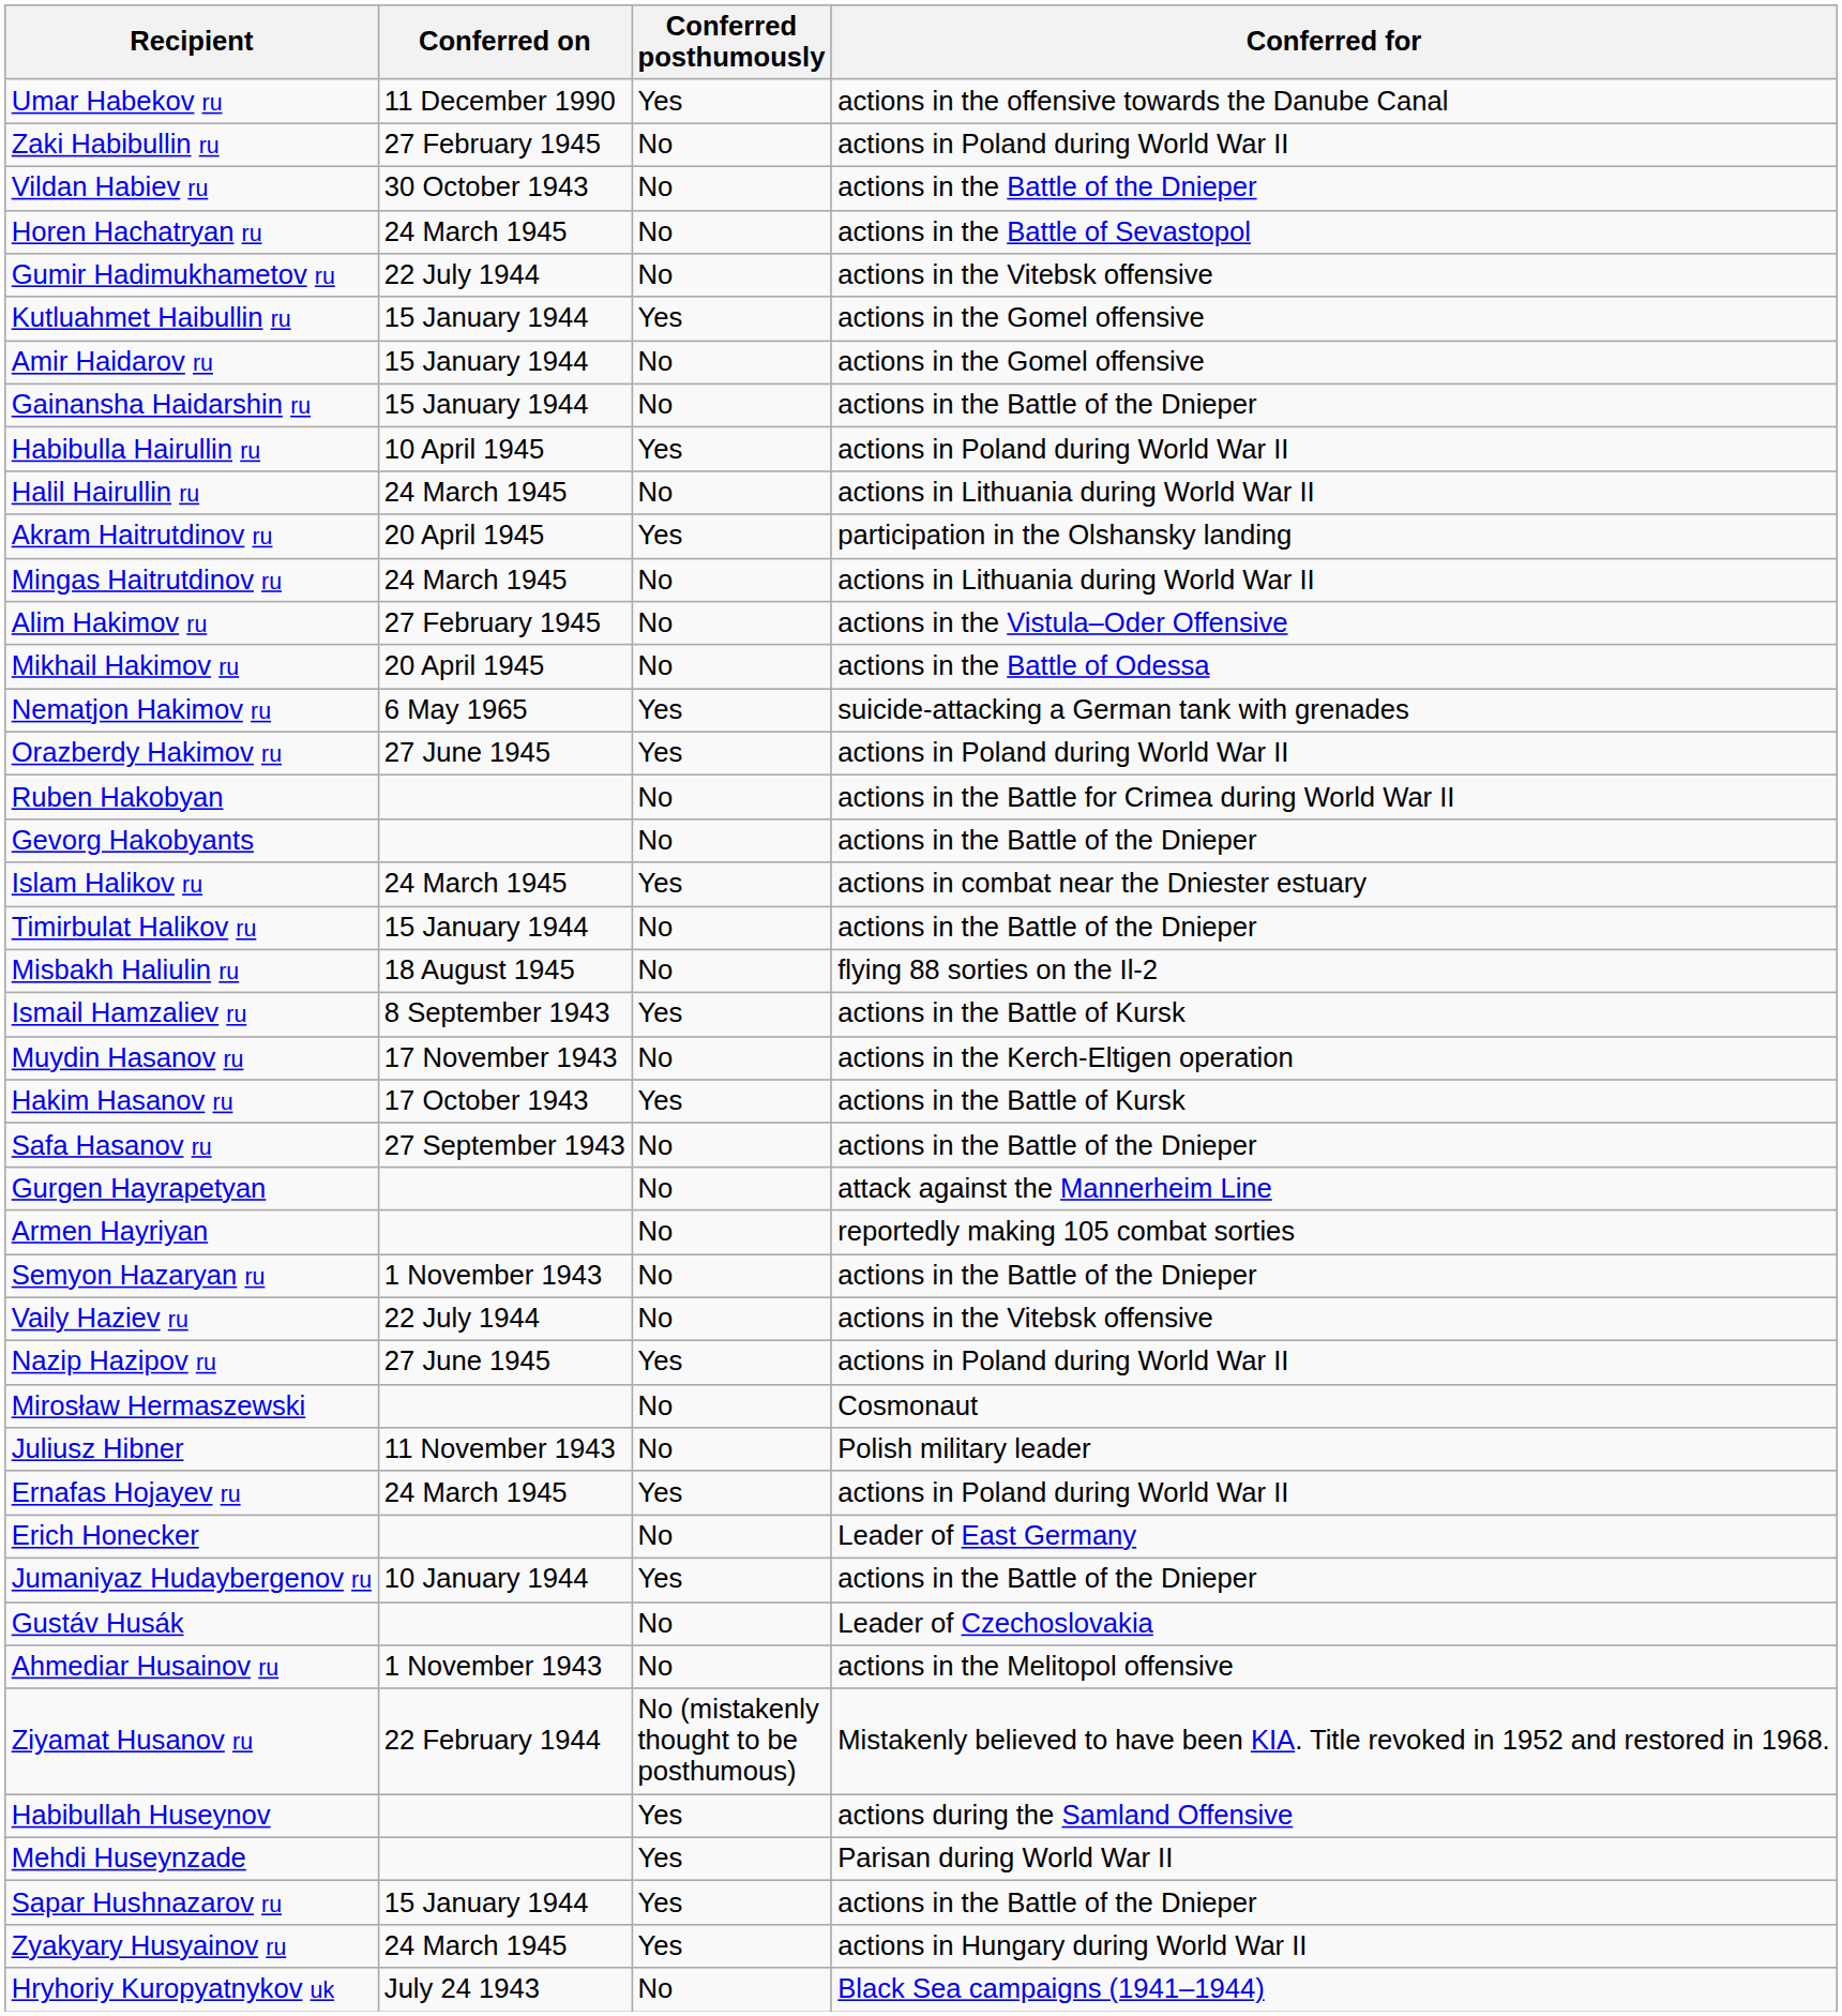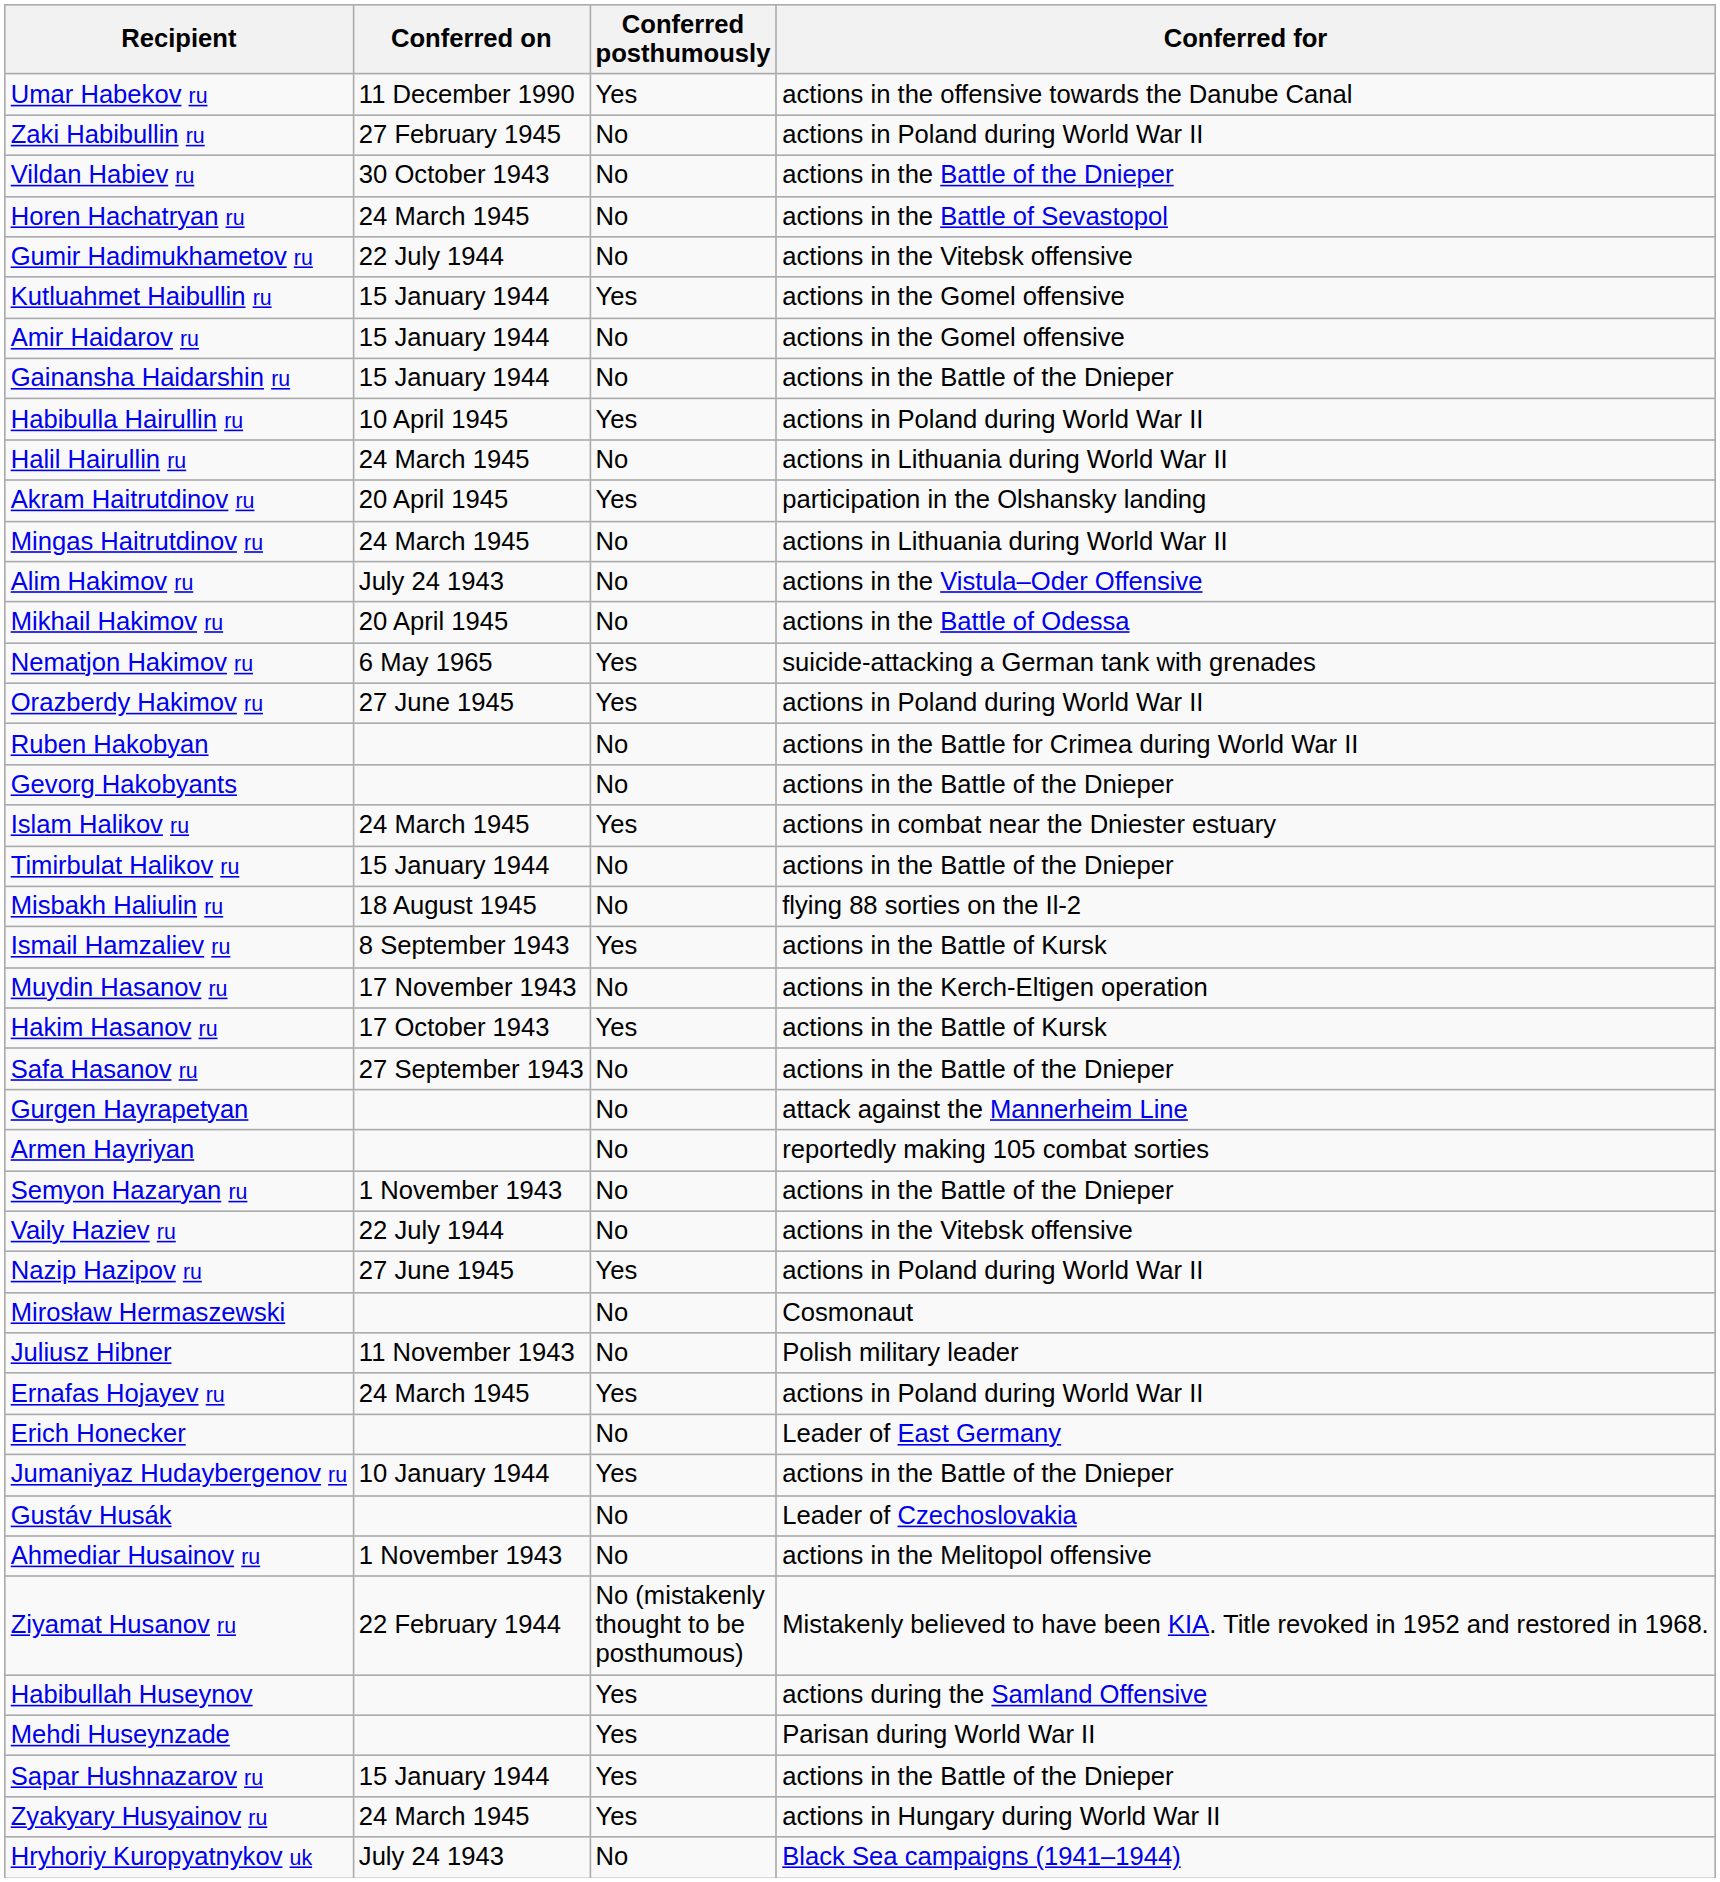 <table class="wikitable">
 <tr>
 <th>Recipient</th>
 <th>Conferred on</th>
 <th>Conferred<br>posthumously</th>
 <th>Conferred for</th>
 </tr>
 <tr>
 <td><a href='#'>Umar Habekov</a> <small><a href='#'>ru</a></small></td>
 <td>11 December 1990</td>
 <td>Yes</td>
 <td>actions in the offensive towards the Danube Canal</td>
 </tr>
 <tr>
 <td><a href='#'>Zaki Habibullin</a> <small><a href='#'>ru</a></small></td>
 <td>27 February 1945</td>
 <td>No</td>
 <td>actions in Poland during World War II</td>
 </tr>
 <tr>
 <td><a href='#'>Vildan Habiev</a> <small><a href='#'>ru</a></small></td>
 <td>30 October 1943</td>
 <td>No</td>
 <td>actions in the <a href='#'>Battle of the Dnieper</a></td>
 </tr>
 <tr>
 <td><a href='#'>Horen Hachatryan</a> <small><a href='#'>ru</a></small></td>
 <td>24 March 1945</td>
 <td>No</td>
 <td>actions in the <a href='#'>Battle of Sevastopol</a></td>
 </tr>
 <tr>
 <td><a href='#'>Gumir Hadimukhametov</a> <small><a href='#'>ru</a></small></td>
 <td>22 July 1944</td>
 <td>No</td>
 <td>actions in the Vitebsk offensive</td>
 </tr>
 <tr>
 <td><a href='#'>Kutluahmet Haibullin</a> <small><a href='#'>ru</a></small></td>
 <td>15 January 1944</td>
 <td>Yes</td>
 <td>actions in the Gomel offensive</td>
 </tr>
 <tr>
 <td><a href='#'>Amir Haidarov</a> <small><a href='#'>ru</a></small></td>
 <td>15 January 1944</td>
 <td>No</td>
 <td>actions in the Gomel offensive</td>
 </tr>
 <tr>
 <td><a href='#'>Gainansha Haidarshin</a> <small><a href='#'>ru</a></small></td>
 <td>15 January 1944</td>
 <td>No</td>
 <td>actions in the Battle of the Dnieper</td>
 </tr>
 <tr>
 <td><a href='#'>Habibulla Hairullin</a> <small><a href='#'>ru</a></small></td>
 <td>10 April 1945</td>
 <td>Yes</td>
 <td>actions in Poland during World War II</td>
 </tr>
 <tr>
 <td><a href='#'>Halil Hairullin</a> <small><a href='#'>ru</a></small></td>
 <td>24 March 1945</td>
 <td>No</td>
 <td>actions in Lithuania during World War II</td>
 </tr>
 <tr>
 <td><a href='#'>Akram Haitrutdinov</a> <small><a href='#'>ru</a></small></td>
 <td>20 April 1945</td>
 <td>Yes</td>
 <td>participation in the Olshansky landing</td>
 </tr>
 <tr>
 <td><a href='#'>Mingas Haitrutdinov</a> <small><a href='#'>ru</a></small></td>
 <td>24 March 1945</td>
 <td>No</td>
 <td>actions in Lithuania during World War II</td>
 </tr>
 <tr>
 <td><a href='#'>Alim Hakimov</a> <small><a href='#'>ru</a></small></td>
-<td>27 February 1945</td>
+<td>July 24 1943</td>
 <td>No</td>
 <td>actions in the <a href='#'>Vistula–Oder Offensive</a></td>
 </tr>
 <tr>
 <td><a href='#'>Mikhail Hakimov</a> <small><a href='#'>ru</a></small></td>
 <td>20 April 1945</td>
 <td>No</td>
 <td>actions in the <a href='#'>Battle of Odessa</a></td>
 </tr>
 <tr>
 <td><a href='#'>Nematjon Hakimov</a> <small><a href='#'>ru</a></small></td>
 <td>6 May 1965</td>
 <td>Yes</td>
 <td>suicide-attacking a German tank with grenades</td>
 </tr>
 <tr>
 <td><a href='#'>Orazberdy Hakimov</a> <small><a href='#'>ru</a></small></td>
 <td>27 June 1945</td>
 <td>Yes</td>
 <td>actions in Poland during World War II</td>
 </tr>
 <tr>
 <td><a href='#'>Ruben Hakobyan</a></td>
 <td></td>
 <td>No</td>
 <td>actions in the Battle for Crimea during World War II</td>
 </tr>
 <tr>
 <td><a href='#'>Gevorg Hakobyants</a></td>
 <td></td>
 <td>No</td>
 <td>actions in the Battle of the Dnieper</td>
 </tr>
 <tr>
 <td><a href='#'>Islam Halikov</a> <small><a href='#'>ru</a></small></td>
 <td>24 March 1945</td>
 <td>Yes</td>
 <td>actions in combat near the Dniester estuary</td>
 </tr>
 <tr>
 <td><a href='#'>Timirbulat Halikov</a> <small><a href='#'>ru</a></small></td>
 <td>15 January 1944</td>
 <td>No</td>
 <td>actions in the Battle of the Dnieper</td>
 </tr>
 <tr>
 <td><a href='#'>Misbakh Haliulin</a> <small><a href='#'>ru</a></small></td>
 <td>18 August 1945</td>
 <td>No</td>
 <td>flying 88 sorties on the Il-2</td>
 </tr>
 <tr>
 <td><a href='#'>Ismail Hamzaliev</a> <small><a href='#'>ru</a></small></td>
 <td>8 September 1943</td>
 <td>Yes</td>
 <td>actions in the Battle of Kursk</td>
 </tr>
 <tr>
 <td><a href='#'>Muydin Hasanov</a> <small><a href='#'>ru</a></small></td>
 <td>17 November 1943</td>
 <td>No</td>
 <td>actions in the Kerch-Eltigen operation</td>
 </tr>
 <tr>
 <td><a href='#'>Hakim Hasanov</a> <small><a href='#'>ru</a></small></td>
 <td>17 October 1943</td>
 <td>Yes</td>
 <td>actions in the Battle of Kursk</td>
 </tr>
 <tr>
 <td><a href='#'>Safa Hasanov</a> <small><a href='#'>ru</a></small></td>
 <td>27 September 1943</td>
 <td>No</td>
 <td>actions in the Battle of the Dnieper</td>
 </tr>
 <tr>
 <td><a href='#'>Gurgen Hayrapetyan</a></td>
 <td></td>
 <td>No</td>
 <td>attack against the <a href='#'>Mannerheim Line</a></td>
 </tr>
 <tr>
 <td><a href='#'>Armen Hayriyan</a></td>
 <td></td>
 <td>No</td>
 <td>reportedly making 105 combat sorties</td>
 </tr>
 <tr>
 <td><a href='#'>Semyon Hazaryan</a> <small><a href='#'>ru</a></small></td>
 <td>1 November 1943</td>
 <td>No</td>
 <td>actions in the Battle of the Dnieper</td>
 </tr>
 <tr>
 <td><a href='#'>Vaily Haziev</a> <small><a href='#'>ru</a></small></td>
 <td>22 July 1944</td>
 <td>No</td>
 <td>actions in the Vitebsk offensive</td>
 </tr>
 <tr>
 <td><a href='#'>Nazip Hazipov</a> <small><a href='#'>ru</a></small></td>
 <td>27 June 1945</td>
 <td>Yes</td>
 <td>actions in Poland during World War II</td>
 </tr>
 <tr>
 <td><a href='#'>Mirosław Hermaszewski</a></td>
 <td></td>
 <td>No</td>
 <td>Cosmonaut</td>
 </tr>
 <tr>
 <td><a href='#'>Juliusz Hibner</a></td>
 <td>11 November 1943</td>
 <td>No</td>
 <td>Polish military leader</td>
 </tr>
 <tr>
 <td><a href='#'>Ernafas Hojayev</a> <small><a href='#'>ru</a></small></td>
 <td>24 March 1945</td>
 <td>Yes</td>
 <td>actions in Poland during World War II</td>
 </tr>
 <tr>
 <td><a href='#'>Erich Honecker</a></td>
 <td></td>
 <td>No</td>
 <td>Leader of <a href='#'>East Germany</a></td>
 </tr>
 <tr>
 <td><a href='#'>Jumaniyaz Hudaybergenov</a> <small><a href='#'>ru</a></small></td>
 <td>10 January 1944</td>
 <td>Yes</td>
 <td>actions in the Battle of the Dnieper</td>
 </tr>
 <tr>
 <td><a href='#'>Gustáv Husák</a></td>
 <td></td>
 <td>No</td>
 <td>Leader of <a href='#'>Czechoslovakia</a></td>
 </tr>
 <tr>
 <td><a href='#'>Ahmediar Husainov</a> <small><a href='#'>ru</a></small></td>
 <td>1 November 1943</td>
 <td>No</td>
 <td>actions in the Melitopol offensive</td>
 </tr>
 <tr>
 <td><a href='#'>Ziyamat Husanov</a> <small><a href='#'>ru</a></small></td>
 <td>22 February 1944</td>
 <td>No (mistakenly<br>thought to be<br>posthumous)</td>
 <td>Mistakenly believed to have been <a href='#'>KIA</a>. Title revoked in 1952 and restored in 1968.</td>
 </tr>
 <tr>
 <td><a href='#'>Habibullah Huseynov</a></td>
 <td></td>
 <td>Yes</td>
 <td>actions during the <a href='#'>Samland Offensive</a></td>
 </tr>
 <tr>
 <td><a href='#'>Mehdi Huseynzade</a></td>
 <td></td>
 <td>Yes</td>
 <td>Parisan during World War II</td>
 </tr>
 <tr>
 <td><a href='#'>Sapar Hushnazarov</a> <small><a href='#'>ru</a></small></td>
 <td>15 January 1944</td>
 <td>Yes</td>
 <td>actions in the Battle of the Dnieper</td>
 </tr>
 <tr>
 <td><a href='#'>Zyakyary Husyainov</a> <small><a href='#'>ru</a></small></td>
 <td>24 March 1945</td>
 <td>Yes</td>
 <td>actions in Hungary during World War II</td>
 </tr>
 <tr>
 <td><a href='#'>Hryhoriy Kuropyatnykov</a> <small><a href='#'>uk</a></small></td>
 <td>July 24 1943</td>
 <td>No</td>
 <td><a href='#'>Black Sea campaigns (1941–1944)</a></td>
 </tr>
 </table>
